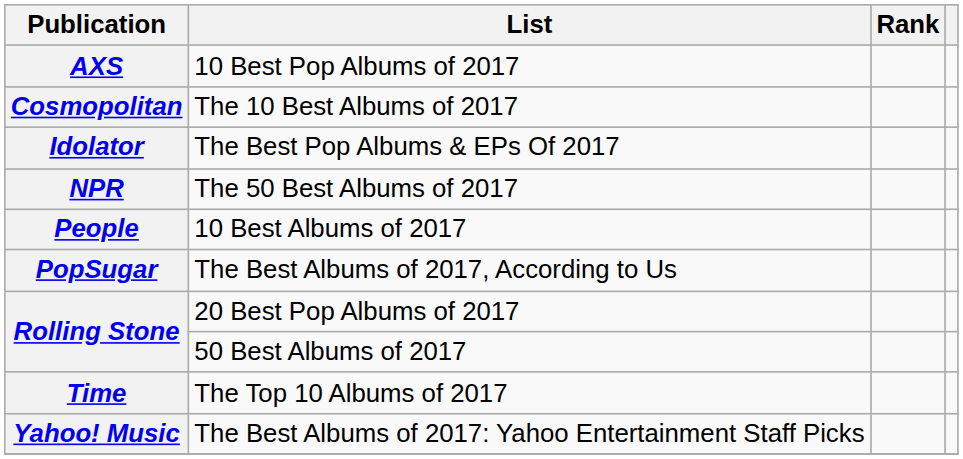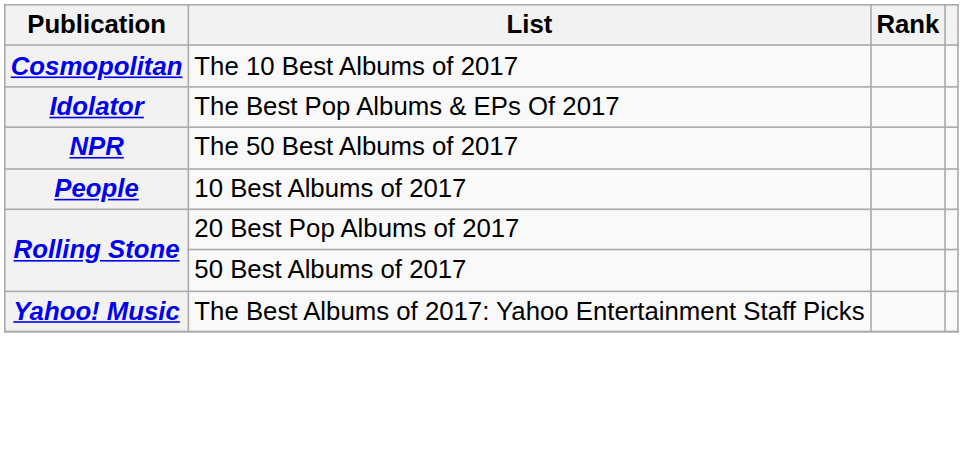 <table class="wikitable sortable plainrowheaders">
 <tr>
 <th>Publication</th>
 <th>List</th>
 <th>Rank</th>
 <th class="unsortable"></th>
-</tr>
-<tr>
-<th scope="row"><em><a href='#'>AXS</a></em></th>
-<td>10 Best Pop Albums of 2017</td>
-<td></td>
-<td></td>
 </tr>
 <tr>
 <th scope="row"><em><a href='#'>Cosmopolitan</a></em></th>
 <td>The 10 Best Albums of 2017</td>
 <td></td>
 <td></td>
 </tr>
 <tr>
 <th scope="row"><em><a href='#'>Idolator</a></em></th>
 <td>The Best Pop Albums & EPs Of 2017</td>
 <td></td>
 <td></td>
 </tr>
 <tr>
 <th scope="row"><em><a href='#'>NPR</a></em></th>
 <td>The 50 Best Albums of 2017</td>
 <td></td>
 <td></td>
 </tr>
 <tr>
 <th scope="row"><em><a href='#'>People</a></em></th>
 <td>10 Best Albums of 2017</td>
 <td></td>
 <td></td>
 </tr>
 <tr>
-<th scope="row"><em><a href='#'>PopSugar</a></em></th>
-<td>The Best Albums of 2017, According to Us</td>
-<td></td>
-<td></td>
-</tr>
-<tr>
 <th rowspan="2" scope="row"><em><a href='#'>Rolling Stone</a></em></th>
 <td>20 Best Pop Albums of 2017</td>
 <td></td>
 <td></td>
 </tr>
 <tr>
 <td>50 Best Albums of 2017</td>
-<td></td>
-<td></td>
-</tr>
-<tr>
-<th scope="row"><em><a href='#'>Time</a></em></th>
-<td>The Top 10 Albums of 2017</td>
 <td></td>
 <td></td>
 </tr>
 <tr>
 <th scope="row"><em><a href='#'>Yahoo! Music</a></em></th>
 <td>The Best Albums of 2017: Yahoo Entertainment Staff Picks</td>
 <td></td>
 <td></td>
 </tr>
 <tr>
 </tr>
 </table>
